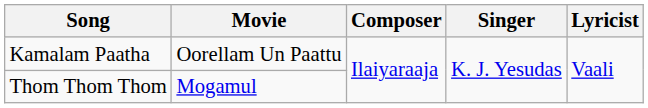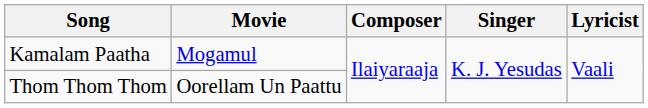 <table class="wikitable">
 <tr>
 <th>Song</th>
 <th>Movie</th>
 <th>Composer</th>
 <th>Singer</th>
 <th>Lyricist</th>
 </tr>
 <tr>
 <td>Kamalam Paatha</td>
-<td>Oorellam Un Paattu</td>
+<td><a href='#'>Mogamul</a></td>
 <td rowspan="2"><a href='#'>Ilaiyaraaja</a></td>
 <td rowspan="2"><a href='#'>K. J. Yesudas</a></td>
 <td rowspan=2><a href='#'>Vaali</a></td>
 </tr>
 <tr>
 <td>Thom Thom Thom</td>
-<td><a href='#'>Mogamul</a></td>
+<td>Oorellam Un Paattu</td>
 </tr>
 </table>
